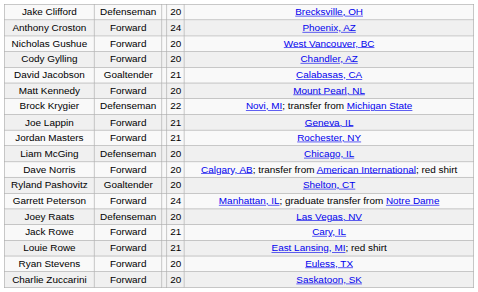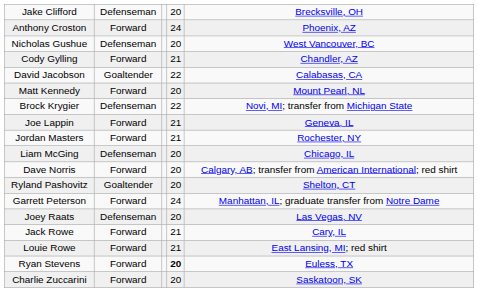 <table class="wikitable" width="60%">
 <tr align="center" bgcolor="">
 <td>Jake Clifford</td>
 <td>Defenseman</td>
 <td></td>
 <td>20</td>
 <td><a href='#'>Brecksville, OH</a></td>
 </tr>
 <tr align="center" bgcolor="f0f0f0">
 <td>Anthony Croston</td>
 <td>Forward</td>
 <td></td>
 <td>24</td>
 <td><a href='#'>Phoenix, AZ</a></td>
 </tr>
 <tr align="center" bgcolor="">
 <td>Nicholas Gushue</td>
-<td>Forward</td>
+<td>Defenseman</td>
 <td></td>
 <td>20</td>
 <td><a href='#'>West Vancouver, BC</a></td>
 </tr>
 <tr align="center" bgcolor="f0f0f0">
 <td>Cody Gylling</td>
 <td>Forward</td>
 <td></td>
-<td>20</td>
+<td>21</td>
 <td><a href='#'>Chandler, AZ</a></td>
 </tr>
 <tr align="center" bgcolor="">
 <td>David Jacobson</td>
 <td>Goaltender</td>
 <td></td>
-<td>21</td>
+<td>22</td>
 <td><a href='#'>Calabasas, CA</a></td>
 </tr>
 <tr align="center" bgcolor="f0f0f0">
 <td>Matt Kennedy</td>
 <td>Forward</td>
 <td></td>
 <td>20</td>
 <td><a href='#'>Mount Pearl, NL</a></td>
 </tr>
 <tr align="center" bgcolor="">
 <td>Brock Krygier</td>
 <td>Defenseman</td>
 <td></td>
 <td>22</td>
 <td><a href='#'>Novi, MI</a>; transfer from <a href='#'>Michigan State</a></td>
 </tr>
 <tr align="center" bgcolor="f0f0f0">
 <td>Joe Lappin</td>
 <td>Forward</td>
 <td></td>
 <td>21</td>
 <td><a href='#'>Geneva, IL</a></td>
 </tr>
 <tr align="center" bgcolor="">
 <td>Jordan Masters</td>
 <td>Forward</td>
 <td></td>
 <td>21</td>
 <td><a href='#'>Rochester, NY</a></td>
 </tr>
 <tr align="center" bgcolor="f0f0f0">
 <td>Liam McGing</td>
 <td>Defenseman</td>
 <td></td>
 <td>20</td>
 <td><a href='#'>Chicago, IL</a></td>
 </tr>
 <tr align="center" bgcolor="">
 <td>Dave Norris</td>
 <td>Forward</td>
 <td></td>
 <td>20</td>
 <td><a href='#'>Calgary, AB</a>; transfer from <a href='#'>American International</a>; red shirt</td>
 </tr>
 <tr align="center" bgcolor="f0f0f0">
 <td>Ryland Pashovitz</td>
 <td>Goaltender</td>
 <td></td>
 <td>20</td>
 <td><a href='#'>Shelton, CT</a></td>
 </tr>
 <tr align="center" bgcolor="">
 <td>Garrett Peterson</td>
 <td>Forward</td>
 <td></td>
 <td>24</td>
 <td><a href='#'>Manhattan, IL</a>; graduate transfer from <a href='#'>Notre Dame</a></td>
 </tr>
 <tr align="center" bgcolor="f0f0f0">
 <td>Joey Raats</td>
 <td>Defenseman</td>
 <td></td>
 <td>20</td>
 <td><a href='#'>Las Vegas, NV</a></td>
 </tr>
 <tr align="center" bgcolor="">
 <td>Jack Rowe</td>
 <td>Forward</td>
 <td></td>
 <td>21</td>
 <td><a href='#'>Cary, IL</a></td>
 </tr>
 <tr align="center" bgcolor="f0f0f0">
 <td>Louie Rowe</td>
 <td>Forward</td>
 <td></td>
 <td>21</td>
 <td><a href='#'>East Lansing, MI</a>; red shirt</td>
 </tr>
 <tr align="center" bgcolor="">
 <td>Ryan Stevens</td>
 <td>Forward</td>
 <td></td>
-<td>20</td>
+<td><strong>20</strong></td>
 <td><a href='#'>Euless, TX</a></td>
 </tr>
 <tr align="center" bgcolor="f0f0f0">
 <td>Charlie Zuccarini</td>
 <td>Forward</td>
 <td></td>
 <td>20</td>
 <td><a href='#'>Saskatoon, SK</a></td>
 </tr>
 </table>
